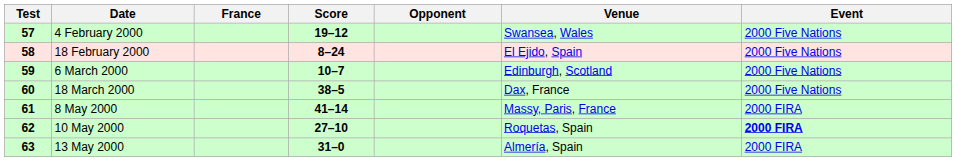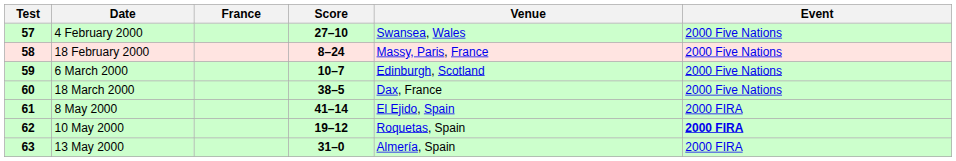 <table class="wikitable sortable" style="width:100%">
 <tr>
 <th style="width:5%">Test</th>
 <th style="width:15%">Date</th>
 <th style="width:10%">France</th>
 <th style="width:9%">Score</th>
-<th>Opponent</th>
 <th>Venue</th>
 <th>Event</th>
 </tr>
 <tr bgcolor=#ccffcc>
 <td align=center><strong>57</strong></td>
 <td>4 February 2000</td>
 <td></td>
-<td align="center"><strong>19–12</strong></td>
-<td></td>
+<td align="center"><strong>27–10</strong></td>
 <td><a href='#'>Swansea</a>, <a href='#'>Wales</a></td>
 <td><a href='#'>2000 Five Nations</a></td>
 </tr>
 <tr bgcolor=FFE4E1>
 <td align=center><strong>58</strong></td>
 <td>18 February 2000</td>
 <td></td>
 <td align="center"><strong>8–24</strong></td>
-<td></td>
-<td><a href='#'>El Ejido</a>, <a href='#'>Spain</a></td>
+<td><a href='#'>Massy, Paris</a>, <a href='#'>France</a></td>
 <td><a href='#'>2000 Five Nations</a></td>
 </tr>
 <tr bgcolor=#ccffcc>
 <td align=center><strong>59</strong></td>
 <td>6 March 2000</td>
 <td></td>
 <td align="center"><strong>10–7</strong></td>
-<td></td>
 <td><a href='#'>Edinburgh</a>, <a href='#'>Scotland</a></td>
 <td><a href='#'>2000 Five Nations</a></td>
 </tr>
 <tr bgcolor=#ccffcc>
 <td align=center><strong>60</strong></td>
 <td>18 March 2000</td>
 <td></td>
 <td align="center"><strong>38–5</strong></td>
-<td></td>
 <td><a href='#'>Dax</a>, France</td>
 <td><a href='#'>2000 Five Nations</a></td>
 </tr>
 <tr bgcolor=#ccffcc>
 <td align=center><strong>61</strong></td>
 <td>8 May 2000</td>
 <td></td>
 <td align="center"><strong>41–14</strong></td>
-<td></td>
-<td><a href='#'>Massy, Paris</a>, <a href='#'>France</a></td>
+<td><a href='#'>El Ejido</a>, <a href='#'>Spain</a></td>
 <td><a href='#'>2000 FIRA</a></td>
 </tr>
 <tr bgcolor=#ccffcc>
 <td align=center><strong>62</strong></td>
 <td>10 May 2000</td>
 <td></td>
-<td align="center"><strong>27–10</strong></td>
-<td></td>
+<td align="center"><strong>19–12</strong></td>
 <td><a href='#'>Roquetas</a>, Spain</td>
 <td><strong><a href='#'>2000 FIRA</a></strong></td>
 </tr>
 <tr bgcolor=#ccffcc>
 <td align=center><strong>63</strong></td>
 <td>13 May 2000</td>
 <td></td>
 <td align="center"><strong>31–0</strong></td>
-<td></td>
 <td><a href='#'>Almería</a>, Spain</td>
 <td><a href='#'>2000 FIRA</a></td>
 </tr>
 </table>
